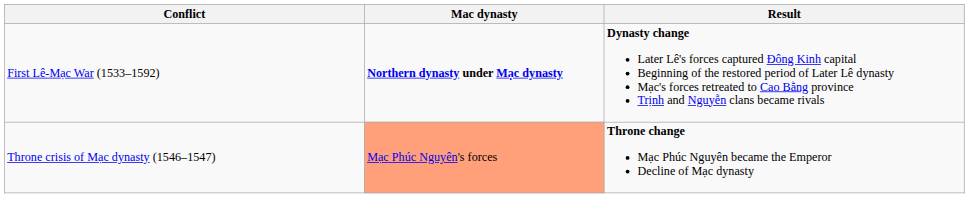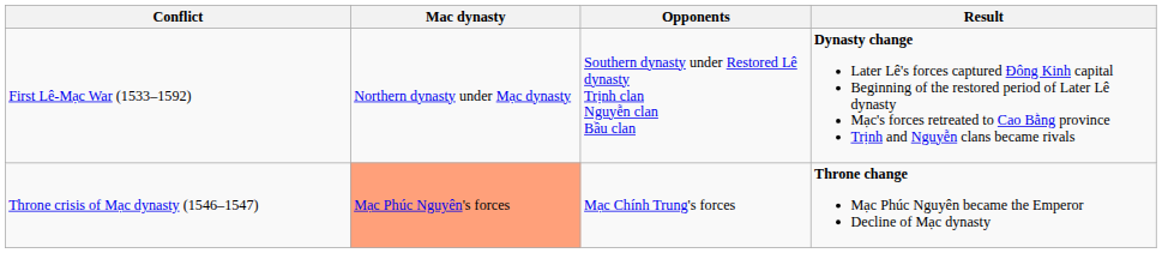 <table class="wikitable" width="100%">
 <tr>
 <th width="30%">Conflict</th>
 <th width="20%">Mac dynasty</th>
+<th width="20%">Opponents</th>
 <th width="30%">Result</th>
 </tr>
 <tr>
 <td><a href='#'>First Lê-Mạc War</a> (1533–1592)</td>
-<td><strong><a href='#'>Northern dynasty</a> under <a href='#'>Mạc dynasty</a></strong></td>
+<td><a href='#'>Northern dynasty</a> under <a href='#'>Mạc dynasty</a></td>
+<td><a href='#'>Southern dynasty</a> under <a href='#'>Restored Lê dynasty</a> <br> <a href='#'>Trịnh clan</a> <br> <a href='#'>Nguyễn clan</a> <br> <a href='#'>Bầu clan</a></td>
 <td><strong>Dynasty change</strong><br><ul><li>Later Lê's forces captured <a href='#'>Đông Kinh</a> capital</li><li>Beginning of the restored period of Later Lê dynasty</li><li>Mạc's forces retreated to <a href='#'>Cao Bằng</a> province</li><li><a href='#'>Trịnh</a> and <a href='#'>Nguyễn</a> clans became rivals</li></ul></td>
 </tr>
 <tr>
 <td><a href='#'>Throne crisis of Mạc dynasty</a> (1546–1547)</td>
 <td style="background: lightsalmon;"><a href='#'>Mạc Phúc Nguyên</a>'s forces</td>
+<td><a href='#'>Mạc Chính Trung</a>'s forces</td>
 <td><strong>Throne change</strong><br><ul><li>Mạc Phúc Nguyên became the Emperor</li><li>Decline of Mạc dynasty</li></ul></td>
 </tr>
 </table>
